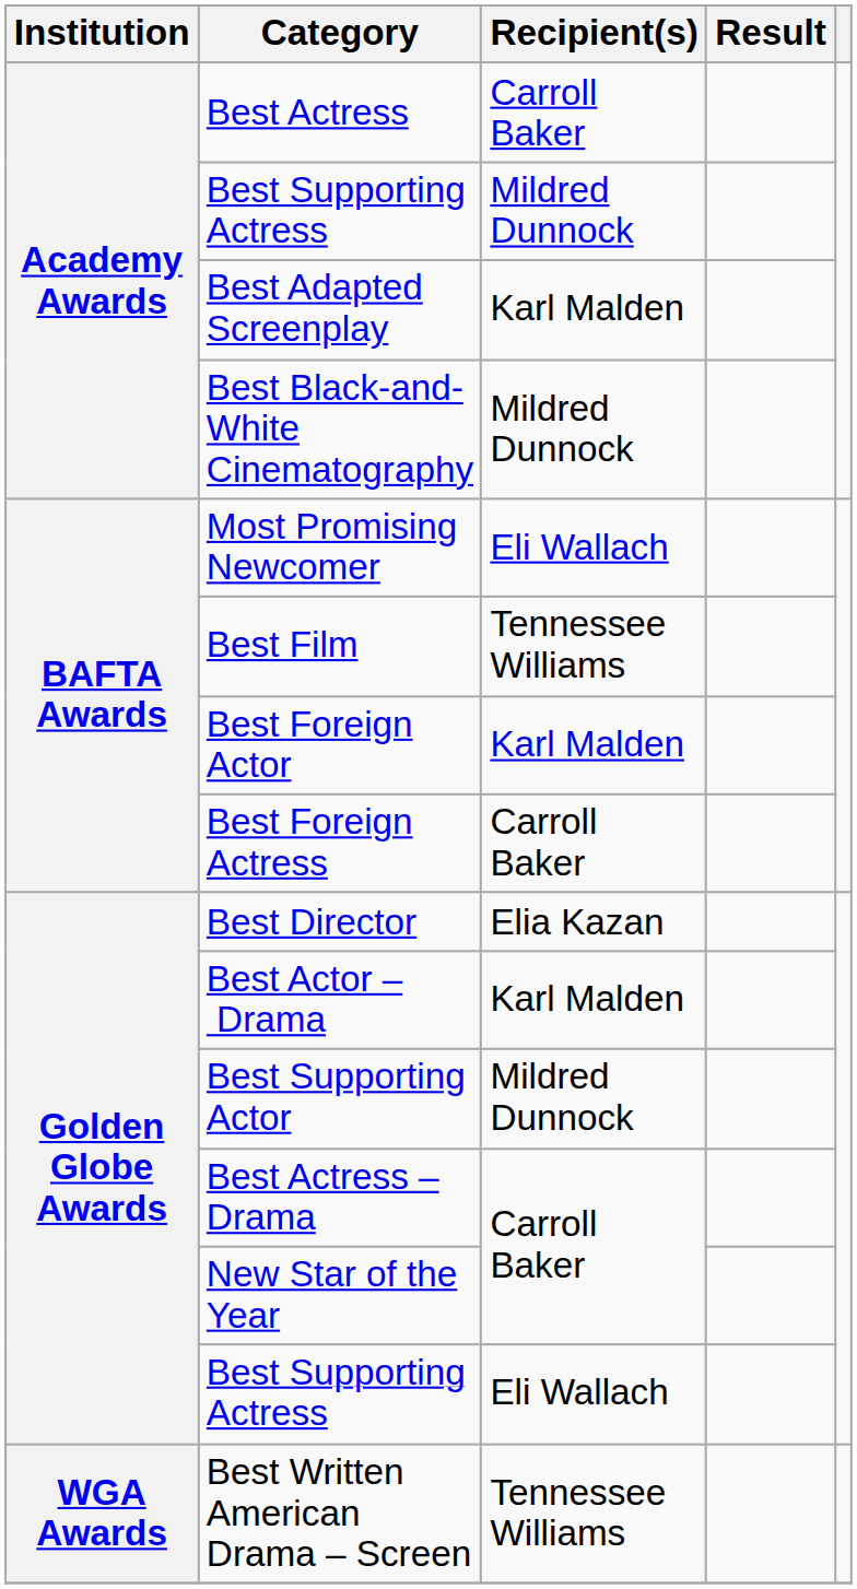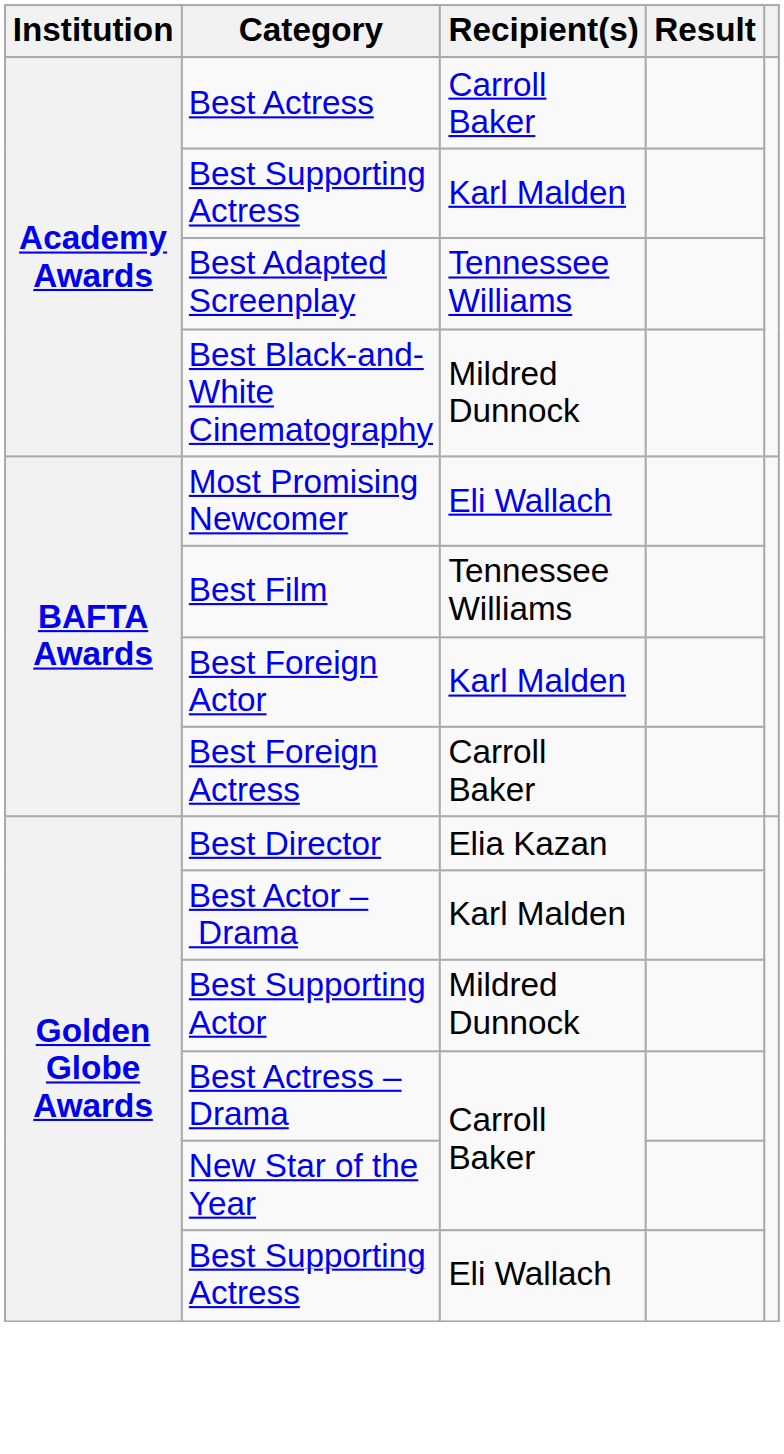 <table class="wikitable plainrowheaders" style="width:57%;">
 <tr>
 <th style="width:20%;">Institution</th>
 <th style="width:33%;">Category</th>
 <th style="width:18%;">Recipient(s)</th>
 <th style="width:12%;">Result</th>
 <th style="width:1%;"></th>
 </tr>
 <tr>
 <th scope="row" style="text-align:center;" rowspan="4"><a href='#'>Academy Awards</a></th>
 <td><a href='#'>Best Actress</a></td>
 <td><a href='#'>Carroll Baker</a></td>
 <td></td>
 <td rowspan="4" style="text-align:center;"></td>
 </tr>
 <tr>
 <td><a href='#'>Best Supporting Actress</a></td>
-<td><a href='#'>Mildred Dunnock</a></td>
+<td><a href='#'>Karl Malden</a></td>
 <td></td>
 </tr>
 <tr>
 <td><a href='#'>Best Adapted Screenplay</a></td>
-<td>Karl Malden</td>
+<td><a href='#'>Tennessee Williams</a></td>
 <td></td>
 </tr>
 <tr>
 <td><a href='#'>Best Black-and-White Cinematography</a></td>
 <td>Mildred Dunnock</td>
 <td></td>
 </tr>
 <tr>
 <th scope="row" style="text-align:center;" rowspan="4"><a href='#'>BAFTA Awards</a></th>
 <td><a href='#'>Most Promising Newcomer</a></td>
 <td><a href='#'>Eli Wallach</a></td>
 <td></td>
 <td rowspan="4" style="text-align:center;"></td>
 </tr>
 <tr>
 <td><a href='#'>Best Film</a></td>
 <td>Tennessee Williams</td>
 <td></td>
 </tr>
 <tr>
 <td><a href='#'>Best Foreign Actor</a></td>
 <td><a href='#'>Karl Malden</a></td>
 <td></td>
 </tr>
 <tr>
 <td><a href='#'>Best Foreign Actress</a></td>
 <td>Carroll Baker</td>
 <td></td>
 </tr>
 <tr>
 <th scope="row" style="text-align:center;" rowspan="6"><a href='#'>Golden Globe Awards</a></th>
 <td><a href='#'>Best Director</a></td>
 <td>Elia Kazan</td>
 <td></td>
 <td style="text-align:center;" rowspan="6"></td>
 </tr>
 <tr>
 <td><a href='#'>Best Actor – Drama</a></td>
 <td>Karl Malden</td>
 <td></td>
 </tr>
 <tr>
 <td><a href='#'>Best Supporting Actor</a></td>
 <td>Mildred Dunnock</td>
 <td></td>
 </tr>
 <tr>
 <td><a href='#'>Best Actress – Drama</a></td>
 <td rowspan="2">Carroll Baker</td>
 <td></td>
 </tr>
 <tr>
 <td><a href='#'>New Star of the Year</a></td>
 <td></td>
 </tr>
 <tr>
 <td><a href='#'>Best Supporting Actress</a></td>
 <td>Eli Wallach</td>
 <td></td>
 </tr>
 <tr>
-<th scope="row" style="text-align:center;"><a href='#'>WGA Awards</a></th>
-<td>Best Written American Drama – Screen</td>
-<td>Tennessee Williams</td>
-<td></td>
-<td style="text-align:center;"></td>
-</tr>
-<tr>
 </tr>
 </table>
